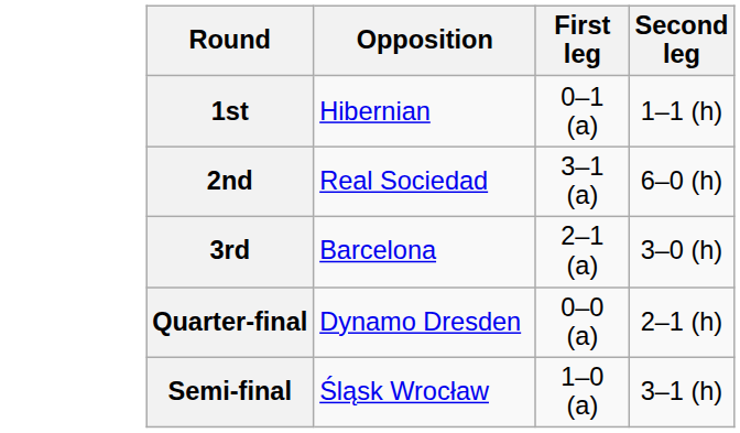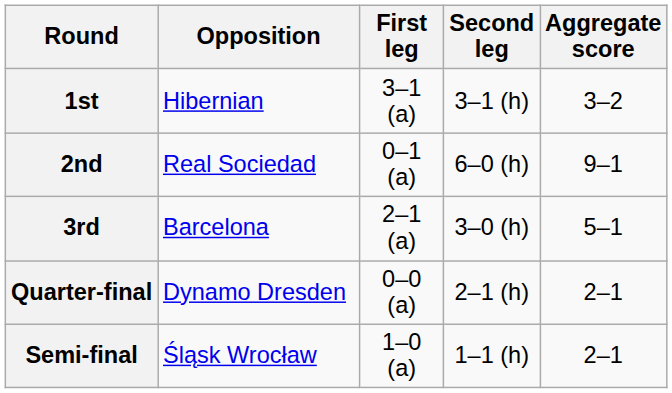 <table class="wikitable plainrowheaders" style="text-align:center;margin-left:1em;float:right">
 <tr>
 <th scope=col>Round</th>
 <th scope="col" style="width:130px;">Opposition</th>
 <th scope="col" style="width:50px;">First leg</th>
 <th scope="col" style="width:50px;">Second leg</th>
+<th scope="col" style="width:50px;">Aggregate score</th>
 </tr>
 <tr>
 <th scope=row style="text-align:center">1st</th>
 <td align="left"> <a href='#'>Hibernian</a></td>
-<td>0–1 (a)</td>
-<td>1–1 (h)</td>
+<td>3–1 (a)</td>
+<td>3–1 (h)</td>
+<td>3–2</td>
 </tr>
 <tr>
 <th scope=row style="text-align:center">2nd</th>
 <td align="left"> <a href='#'>Real Sociedad</a></td>
-<td>3–1 (a)</td>
+<td>0–1 (a)</td>
 <td>6–0 (h)</td>
+<td>9–1</td>
 </tr>
 <tr>
 <th scope=row style="text-align:center">3rd</th>
 <td align="left"> <a href='#'>Barcelona</a></td>
 <td>2–1 (a)</td>
 <td>3–0 (h)</td>
+<td>5–1</td>
 </tr>
 <tr>
 <th scope=row style="text-align:center">Quarter-final</th>
 <td align="left"> <a href='#'>Dynamo Dresden</a></td>
 <td>0–0 (a)</td>
 <td>2–1 (h)</td>
+<td>2–1</td>
 </tr>
 <tr>
 <th scope=row style="text-align:center">Semi-final</th>
 <td align="left"> <a href='#'>Śląsk Wrocław</a></td>
 <td>1–0 (a)</td>
-<td>3–1 (h)</td>
+<td>1–1 (h)</td>
+<td>2–1</td>
 </tr>
 </table>
